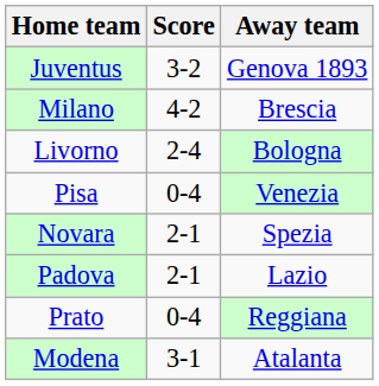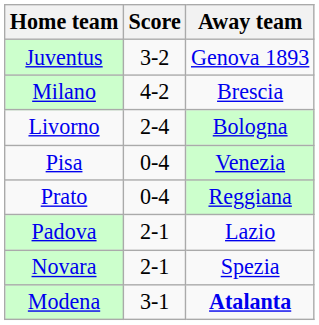 <table class="wikitable" style="text-align: center">
 <tr>
 <th>Home team</th>
 <th>Score</th>
 <th>Away team</th>
 </tr>
 <tr>
 <td bgcolor="ccffcc"><a href='#'>Juventus</a></td>
 <td>3-2</td>
 <td><a href='#'>Genova 1893</a></td>
 </tr>
 <tr>
 <td bgcolor="ccffcc"><a href='#'>Milano</a></td>
 <td>4-2</td>
 <td><a href='#'>Brescia</a></td>
 </tr>
 <tr>
 <td><a href='#'>Livorno</a></td>
 <td>2-4</td>
 <td bgcolor="ccffcc"><a href='#'>Bologna</a></td>
 </tr>
 <tr>
 <td><a href='#'>Pisa</a></td>
 <td>0-4</td>
 <td bgcolor="ccffcc"><a href='#'>Venezia</a></td>
 </tr>
 <tr>
-<td bgcolor="ccffcc"><a href='#'>Novara</a></td>
-<td>2-1</td>
-<td><a href='#'>Spezia</a></td>
+<td><a href='#'>Prato</a></td>
+<td>0-4</td>
+<td bgcolor="ccffcc"><a href='#'>Reggiana</a></td>
 </tr>
 <tr>
 <td bgcolor="ccffcc"><a href='#'>Padova</a></td>
 <td>2-1</td>
 <td><a href='#'>Lazio</a></td>
 </tr>
 <tr>
-<td><a href='#'>Prato</a></td>
-<td>0-4</td>
-<td bgcolor="ccffcc"><a href='#'>Reggiana</a></td>
+<td bgcolor="ccffcc"><a href='#'>Novara</a></td>
+<td>2-1</td>
+<td><a href='#'>Spezia</a></td>
 </tr>
 <tr>
 <td bgcolor="ccffcc"><a href='#'>Modena</a></td>
 <td>3-1</td>
-<td><a href='#'>Atalanta</a></td>
+<td><strong><a href='#'>Atalanta</a></strong></td>
 </tr>
 </table>
